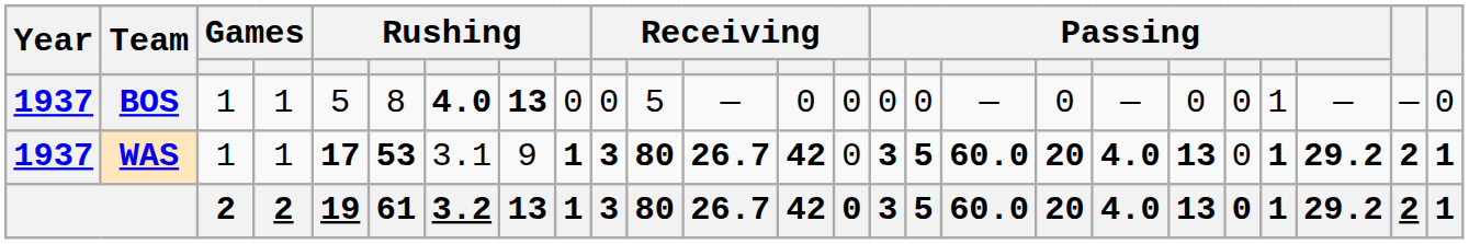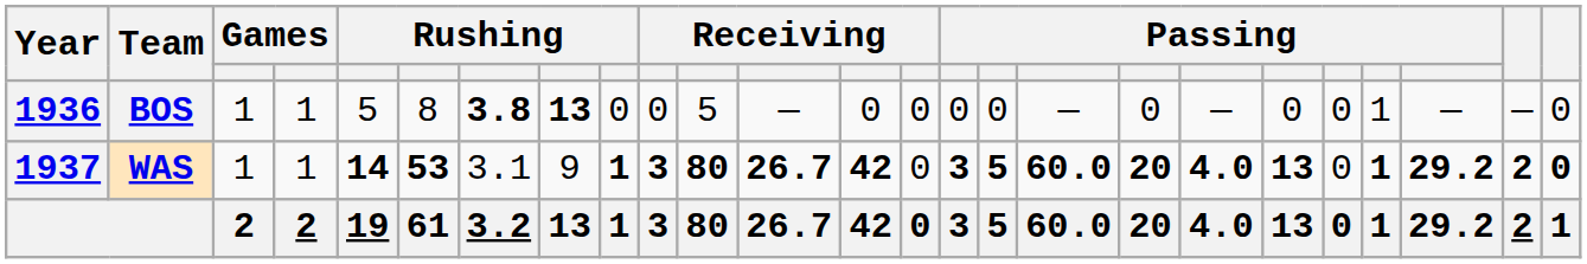 <table class="wikitable" style="text-align:center;">
 <tr>
 <th rowspan="2">Year</th>
 <th rowspan="2">Team</th>
 <th colspan="2">Games</th>
 <th colspan="5">Rushing</th>
 <th colspan="5">Receiving</th>
 <th colspan="9">Passing</th>
 <th rowspan="2"></th>
 <th rowspan="2"></th>
 </tr>
 <tr>
 <th></th>
 <th></th>
 <th></th>
 <th></th>
 <th></th>
 <th></th>
 <th></th>
 <th></th>
 <th></th>
 <th></th>
 <th></th>
 <th></th>
 <th></th>
 <th></th>
 <th></th>
 <th></th>
 <th></th>
 <th></th>
 <th></th>
 <th></th>
 <th></th>
 </tr>
 <tr>
-<th><a href='#'>1937</a></th>
+<th><a href='#'>1936</a></th>
 <th><a href='#'>BOS</a></th>
 <td>1</td>
 <td>1</td>
 <td>5</td>
 <td>8</td>
-<td><strong>4.0</strong></td>
+<td><strong>3.8</strong></td>
 <td><strong>13</strong></td>
 <td>0</td>
 <td>0</td>
 <td>5</td>
 <td>—</td>
 <td>0</td>
 <td>0</td>
 <td>0</td>
 <td>0</td>
 <td>—</td>
 <td>0</td>
 <td>—</td>
 <td>0</td>
 <td>0</td>
 <td>1</td>
 <td>—</td>
 <td>—</td>
 <td>0</td>
 </tr>
 <tr>
 <th><a href='#'>1937</a></th>
 <th style="background:#ffe6bd;"><a href='#'>WAS</a></th>
 <td>1</td>
 <td>1</td>
-<td><strong>17</strong></td>
+<td><strong>14</strong></td>
 <td><strong>53</strong></td>
 <td>3.1</td>
 <td>9</td>
 <td><strong>1</strong></td>
 <td><strong>3</strong></td>
 <td><strong>80</strong></td>
 <td><strong>26.7</strong></td>
 <td><strong>42</strong></td>
 <td>0</td>
 <td><strong>3</strong></td>
 <td><strong>5</strong></td>
 <td><strong>60.0</strong></td>
 <td><strong>20</strong></td>
 <td><strong>4.0</strong></td>
 <td><strong>13</strong></td>
 <td>0</td>
 <td><strong>1</strong></td>
 <td><strong>29.2</strong></td>
 <td><strong>2</strong></td>
-<td><strong>1</strong></td>
+<td><strong>0</strong></td>
 </tr>
 <tr>
 <th colspan="2"></th>
 <th>2</th>
 <th><u>2</u></th>
 <th><u>19</u></th>
 <th>61</th>
 <th><u>3.2</u></th>
 <th>13</th>
 <th>1</th>
 <th>3</th>
 <th>80</th>
 <th>26.7</th>
 <th>42</th>
 <th>0</th>
 <th>3</th>
 <th>5</th>
 <th>60.0</th>
 <th>20</th>
 <th>4.0</th>
 <th>13</th>
 <th>0</th>
 <th>1</th>
 <th>29.2</th>
 <th><u>2</u></th>
 <th>1</th>
 </tr>
 </table>
